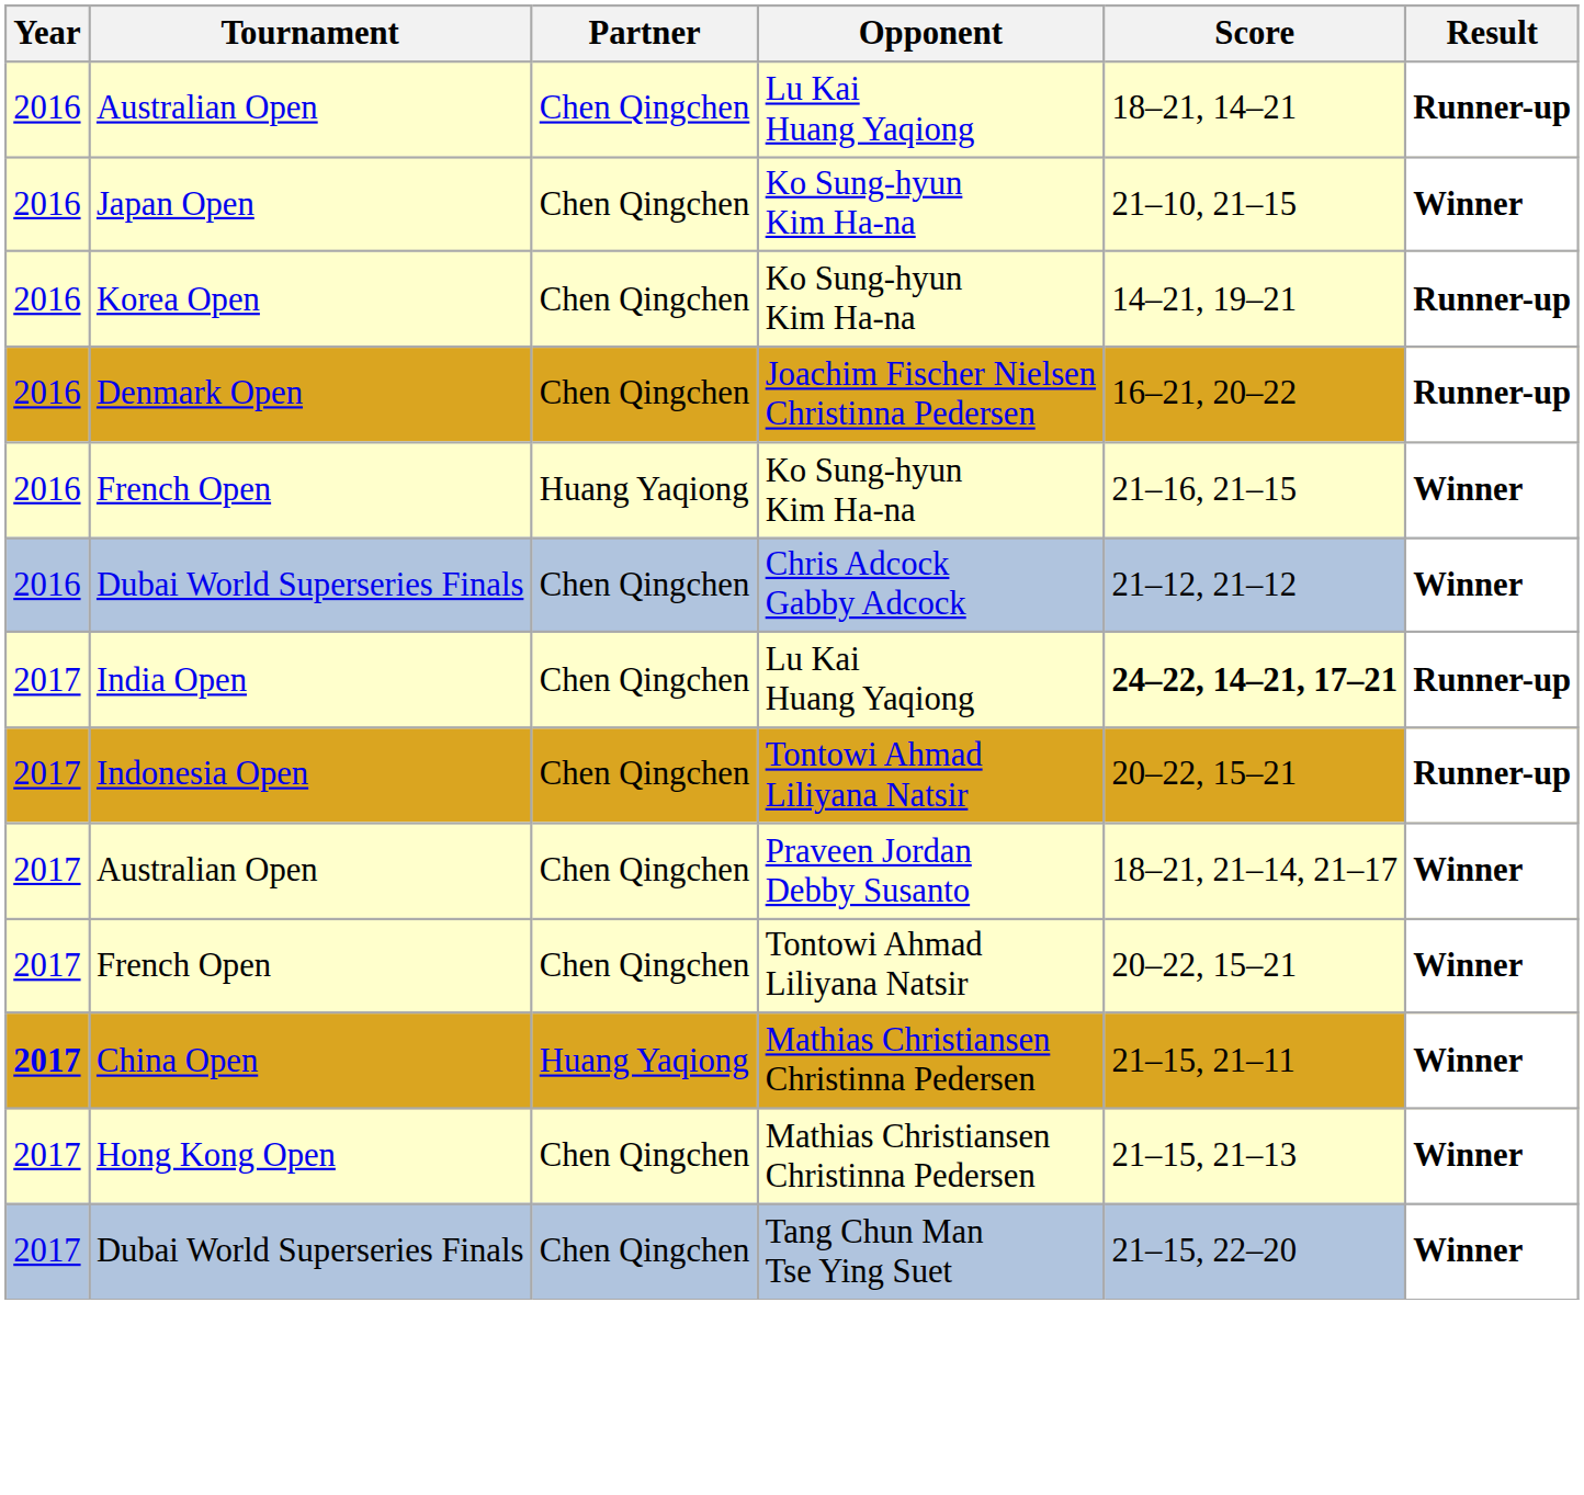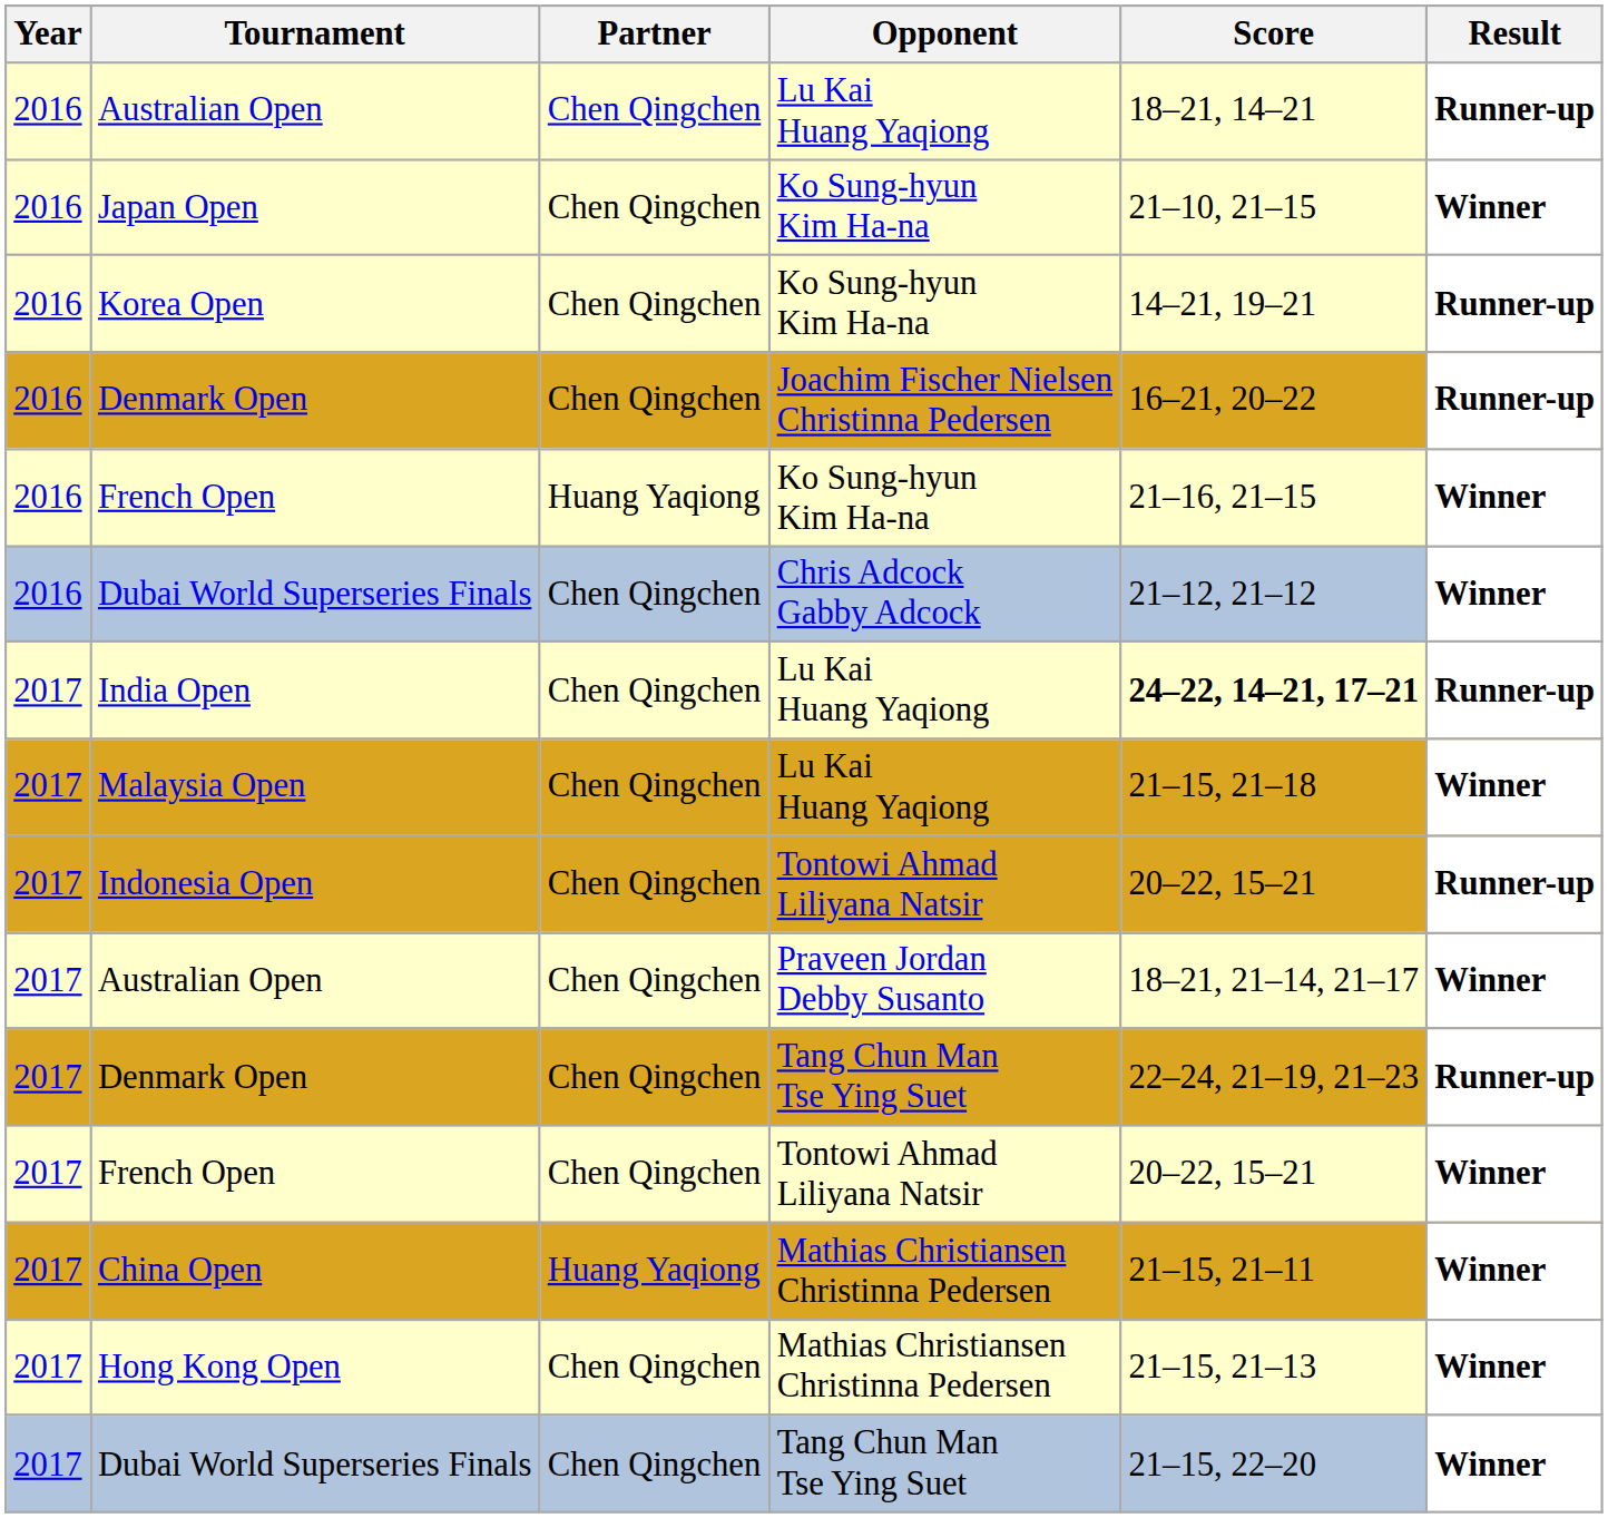 <table class="sortable wikitable" style="font-size: 90%">
 <tr>
 <th>Year</th>
 <th>Tournament</th>
 <th>Partner</th>
 <th>Opponent</th>
 <th>Score</th>
 <th>Result</th>
 </tr>
 <tr style="background:#FFFFCC">
 <td align="center"><a href='#'>2016</a></td>
 <td align="left"><a href='#'>Australian Open</a></td>
 <td align="left"> <a href='#'>Chen Qingchen</a></td>
 <td align="left"> <a href='#'>Lu Kai</a><br> <a href='#'>Huang Yaqiong</a></td>
 <td align="left">18–21, 14–21</td>
 <td style="text-align:left; background:white"> <strong>Runner-up</strong></td>
 </tr>
 <tr style="background:#FFFFCC">
 <td align="center"><a href='#'>2016</a></td>
 <td align="left"><a href='#'>Japan Open</a></td>
 <td align="left"> Chen Qingchen</td>
 <td align="left"> <a href='#'>Ko Sung-hyun</a><br> <a href='#'>Kim Ha-na</a></td>
 <td align="left">21–10, 21–15</td>
 <td style="text-align:left; background:white"> <strong>Winner</strong></td>
 </tr>
 <tr style="background:#FFFFCC">
 <td align="center"><a href='#'>2016</a></td>
 <td align="left"><a href='#'>Korea Open</a></td>
 <td align="left"> Chen Qingchen</td>
 <td align="left"> Ko Sung-hyun<br> Kim Ha-na</td>
 <td align="left">14–21, 19–21</td>
 <td style="text-align:left; background:white"> <strong>Runner-up</strong></td>
 </tr>
 <tr style="background:#DAA520">
 <td align="center"><a href='#'>2016</a></td>
 <td align="left"><a href='#'>Denmark Open</a></td>
 <td align="left"> Chen Qingchen</td>
 <td align="left"> <a href='#'>Joachim Fischer Nielsen</a><br> <a href='#'>Christinna Pedersen</a></td>
 <td align="left">16–21, 20–22</td>
 <td style="text-align:left; background:white"> <strong>Runner-up</strong></td>
 </tr>
 <tr style="background:#FFFFCC">
 <td align="center"><a href='#'>2016</a></td>
 <td align="left"><a href='#'>French Open</a></td>
 <td align="left"> Huang Yaqiong</td>
 <td align="left"> Ko Sung-hyun<br> Kim Ha-na</td>
 <td align="left">21–16, 21–15</td>
 <td style="text-align:left; background:white"> <strong>Winner</strong></td>
 </tr>
 <tr style="background:#B0C4DE">
 <td align="center"><a href='#'>2016</a></td>
 <td align="left"><a href='#'>Dubai World Superseries Finals</a></td>
 <td align="left"> Chen Qingchen</td>
 <td align="left"> <a href='#'>Chris Adcock</a><br> <a href='#'>Gabby Adcock</a></td>
 <td align="left">21–12, 21–12</td>
 <td style="text-align:left; background:white"> <strong>Winner</strong></td>
 </tr>
 <tr style="background:#FFFFCC">
 <td align="center"><a href='#'>2017</a></td>
 <td align="left"><a href='#'>India Open</a></td>
 <td align="left"> Chen Qingchen</td>
 <td align="left"> Lu Kai<br> Huang Yaqiong</td>
 <td align="left"><strong>24–22, 14–21, 17–21</strong></td>
 <td style="text-align:left; background:white"> <strong>Runner-up</strong></td>
 </tr>
 <tr style="background:#DAA520">
 <td align="center"><a href='#'>2017</a></td>
+<td align="left"><a href='#'>Malaysia Open</a></td>
+<td align="left"> Chen Qingchen</td>
+<td align="left"> Lu Kai<br> Huang Yaqiong</td>
+<td align="left">21–15, 21–18</td>
+<td style="text-align:left; background:white"> <strong>Winner</strong></td>
+</tr>
+<tr style="background:#DAA520">
+<td align="center"><a href='#'>2017</a></td>
 <td align="left"><a href='#'>Indonesia Open</a></td>
 <td align="left"> Chen Qingchen</td>
 <td align="left"> <a href='#'>Tontowi Ahmad</a><br> <a href='#'>Liliyana Natsir</a></td>
 <td align="left">20–22, 15–21</td>
 <td style="text-align:left; background:white"> <strong>Runner-up</strong></td>
 </tr>
 <tr style="background:#FFFFCC">
 <td align="center"><a href='#'>2017</a></td>
 <td align="left">Australian Open</td>
 <td align="left"> Chen Qingchen</td>
 <td align="left"> <a href='#'>Praveen Jordan</a><br> <a href='#'>Debby Susanto</a></td>
 <td align="left">18–21, 21–14, 21–17</td>
 <td style="text-align:left; background:white"> <strong>Winner</strong></td>
 </tr>
+<tr style="background:#DAA520">
+<td align="center"><a href='#'>2017</a></td>
+<td align="left">Denmark Open</td>
+<td align="left"> Chen Qingchen</td>
+<td align="left"> <a href='#'>Tang Chun Man</a><br> <a href='#'>Tse Ying Suet</a></td>
+<td align="left">22–24, 21–19, 21–23</td>
+<td style="text-align:left; background:white"> <strong>Runner-up</strong></td>
+</tr>
 <tr style="background:#FFFFCC">
 <td align="center"><a href='#'>2017</a></td>
 <td align="left">French Open</td>
 <td align="left"> Chen Qingchen</td>
 <td align="left"> Tontowi Ahmad<br> Liliyana Natsir</td>
 <td align="left">20–22, 15–21</td>
 <td style="text-align:left; background:white"> <strong>Winner</strong></td>
 </tr>
 <tr style="background:#DAA520">
-<td align="center"><strong><a href='#'>2017</a></strong></td>
+<td align="center"><a href='#'>2017</a></td>
 <td align="left"><a href='#'>China Open</a></td>
 <td align="left"> <a href='#'>Huang Yaqiong</a></td>
 <td align="left"> <a href='#'>Mathias Christiansen</a><br> Christinna Pedersen</td>
 <td align="left">21–15, 21–11</td>
 <td style="text-align:left; background:white"> <strong>Winner</strong></td>
 </tr>
 <tr style="background:#FFFFCC">
 <td align="center"><a href='#'>2017</a></td>
 <td align="left"><a href='#'>Hong Kong Open</a></td>
 <td align="left"> Chen Qingchen</td>
 <td align="left"> Mathias Christiansen<br> Christinna Pedersen</td>
 <td align="left">21–15, 21–13</td>
 <td style="text-align:left; background:white"> <strong>Winner</strong></td>
 </tr>
 <tr style="background:#B0C4DE">
 <td align="center"><a href='#'>2017</a></td>
 <td align="left">Dubai World Superseries Finals</td>
 <td align="left"> Chen Qingchen</td>
 <td align="left"> Tang Chun Man<br> Tse Ying Suet</td>
 <td align="left">21–15, 22–20</td>
 <td style="text-align:left; background:white"> <strong>Winner</strong></td>
 </tr>
 </table>
